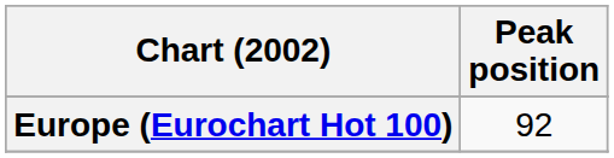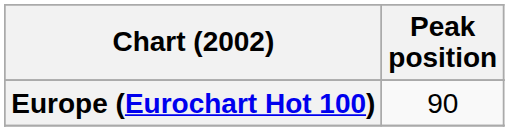 <table class="wikitable sortable plainrowheaders" style="text-align:center">
 <tr>
 <th scope="col">Chart (2002)</th>
 <th scope="col">Peak<br>position</th>
 </tr>
 <tr>
 </tr>
 <tr>
 <th scope="row">Europe (<a href='#'>Eurochart Hot 100</a>)</th>
-<td>92</td>
+<td>90</td>
 </tr>
 <tr>
 </tr>
 <tr>
 </tr>
 <tr>
 </tr>
 <tr>
 </tr>
 </table>
